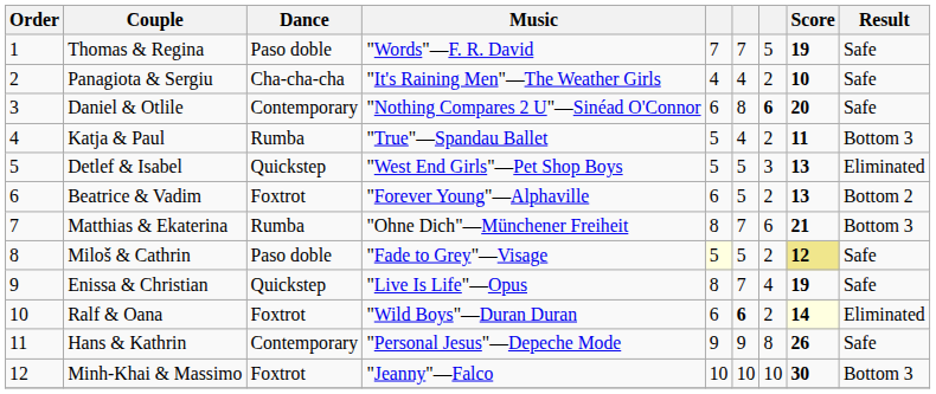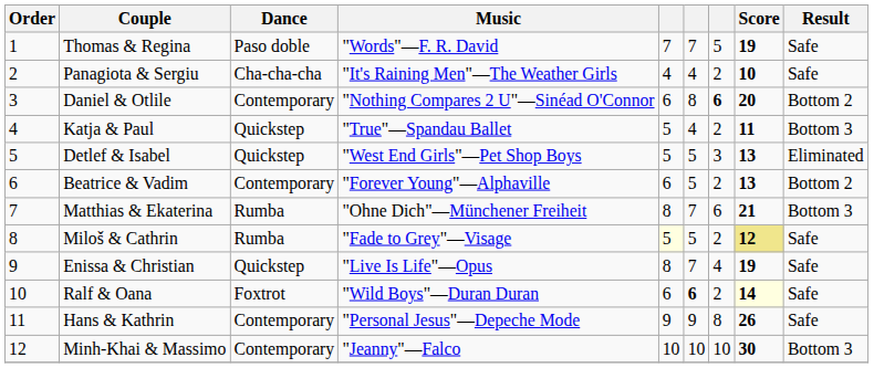 <table class="wikitable sortable center">
 <tr>
 <th>Order</th>
 <th>Couple</th>
 <th>Dance</th>
 <th>Music</th>
 <th><small></small></th>
 <th><small></small></th>
 <th><small></small></th>
 <th>Score</th>
 <th>Result</th>
 </tr>
 <tr>
 <td>1</td>
 <td>Thomas & Regina</td>
 <td>Paso doble</td>
 <td>"<a href='#'>Words</a>"—<a href='#'>F. R. David</a></td>
 <td>7</td>
 <td>7</td>
 <td>5</td>
 <td><strong>19</strong></td>
 <td>Safe</td>
 </tr>
 <tr>
 <td>2</td>
 <td>Panagiota & Sergiu</td>
 <td>Cha-cha-cha</td>
 <td>"<a href='#'>It's Raining Men</a>"—<a href='#'>The Weather Girls</a></td>
 <td>4</td>
 <td>4</td>
 <td>2</td>
 <td><strong>10</strong></td>
 <td>Safe</td>
 </tr>
 <tr>
 <td>3</td>
 <td>Daniel & Otlile</td>
 <td>Contemporary</td>
 <td>"<a href='#'>Nothing Compares 2 U</a>"—<a href='#'>Sinéad O'Connor</a></td>
 <td>6</td>
 <td>8</td>
 <td><strong>6</strong></td>
 <td><strong>20</strong></td>
-<td>Safe</td>
+<td>Bottom 2</td>
 </tr>
 <tr>
 <td>4</td>
 <td>Katja & Paul</td>
-<td>Rumba</td>
+<td>Quickstep</td>
 <td>"<a href='#'>True</a>"—<a href='#'>Spandau Ballet</a></td>
 <td>5</td>
 <td>4</td>
 <td>2</td>
 <td><strong>11</strong></td>
 <td>Bottom 3</td>
 </tr>
 <tr>
 <td>5</td>
 <td>Detlef & Isabel</td>
 <td>Quickstep</td>
 <td>"<a href='#'>West End Girls</a>"—<a href='#'>Pet Shop Boys</a></td>
 <td>5</td>
 <td>5</td>
 <td>3</td>
 <td><strong>13</strong></td>
 <td>Eliminated</td>
 </tr>
 <tr>
 <td>6</td>
 <td>Beatrice & Vadim</td>
-<td>Foxtrot</td>
+<td>Contemporary</td>
 <td>"<a href='#'>Forever Young</a>"—<a href='#'>Alphaville</a></td>
 <td>6</td>
 <td>5</td>
 <td>2</td>
 <td><strong>13</strong></td>
 <td>Bottom 2</td>
 </tr>
 <tr>
 <td>7</td>
 <td>Matthias & Ekaterina</td>
 <td>Rumba</td>
 <td>"Ohne Dich"—<a href='#'>Münchener Freiheit</a></td>
 <td>8</td>
 <td>7</td>
 <td>6</td>
 <td><strong>21</strong></td>
 <td>Bottom 3</td>
 </tr>
 <tr>
 <td>8</td>
 <td>Miloš & Cathrin</td>
-<td>Paso doble</td>
+<td>Rumba</td>
 <td>"<a href='#'>Fade to Grey</a>"—<a href='#'>Visage</a></td>
 <td style="background: lightyellow;">5</td>
 <td>5</td>
 <td>2</td>
 <td style="background: khaki;"><strong>12</strong></td>
 <td>Safe</td>
 </tr>
 <tr>
 <td>9</td>
 <td>Enissa & Christian</td>
 <td>Quickstep</td>
 <td>"<a href='#'>Live Is Life</a>"—<a href='#'>Opus</a></td>
 <td>8</td>
 <td>7</td>
 <td>4</td>
 <td><strong>19</strong></td>
 <td>Safe</td>
 </tr>
 <tr>
 <td>10</td>
 <td>Ralf & Oana</td>
 <td>Foxtrot</td>
 <td>"<a href='#'>Wild Boys</a>"—<a href='#'>Duran Duran</a></td>
 <td>6</td>
 <td><strong>6</strong></td>
 <td>2</td>
 <td style="background: lightyellow;"><strong>14</strong></td>
-<td>Eliminated</td>
+<td>Safe</td>
 </tr>
 <tr>
 <td>11</td>
 <td>Hans & Kathrin</td>
 <td>Contemporary</td>
 <td>"<a href='#'>Personal Jesus</a>"—<a href='#'>Depeche Mode</a></td>
 <td>9</td>
 <td>9</td>
 <td>8</td>
 <td><strong>26</strong></td>
 <td>Safe</td>
 </tr>
 <tr>
 <td>12</td>
 <td>Minh-Khai & Massimo</td>
-<td>Foxtrot</td>
+<td>Contemporary</td>
 <td>"<a href='#'>Jeanny</a>"—<a href='#'>Falco</a></td>
 <td>10</td>
 <td>10</td>
 <td>10</td>
 <td><strong>30</strong></td>
 <td>Bottom 3</td>
 </tr>
 <tr>
 </tr>
 </table>
